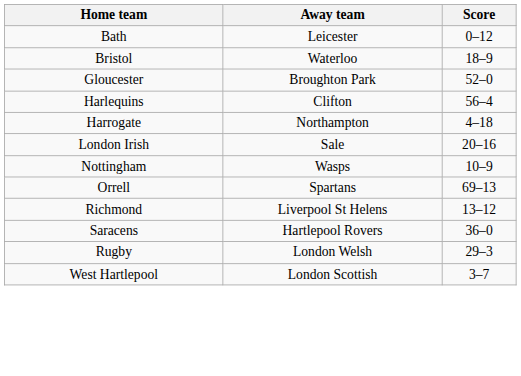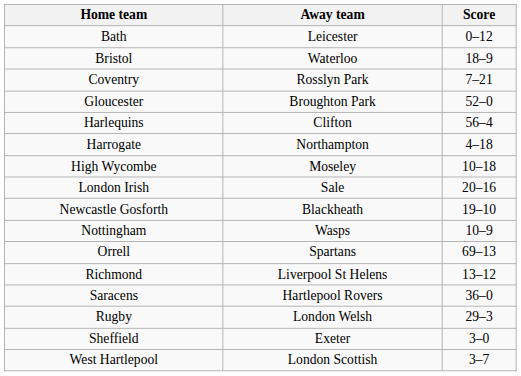 <table class="wikitable" style="text-align: center">
 <tr>
 <th width=250>Home team</th>
 <th width=250>Away team</th>
 <th width=80>Score</th>
 </tr>
 <tr>
 <td>Bath</td>
 <td>Leicester</td>
 <td>0–12</td>
 </tr>
 <tr>
 <td>Bristol</td>
 <td>Waterloo</td>
 <td>18–9</td>
 </tr>
 <tr>
+<td>Coventry</td>
+<td>Rosslyn Park</td>
+<td>7–21</td>
+</tr>
+<tr>
 <td>Gloucester</td>
 <td>Broughton Park</td>
 <td>52–0</td>
 </tr>
 <tr>
 <td>Harlequins</td>
 <td>Clifton</td>
 <td>56–4</td>
 </tr>
 <tr>
 <td>Harrogate</td>
 <td>Northampton</td>
 <td>4–18</td>
 </tr>
 <tr>
+<td>High Wycombe</td>
+<td>Moseley</td>
+<td>10–18</td>
+</tr>
+<tr>
 <td>London Irish</td>
 <td>Sale</td>
 <td>20–16</td>
+</tr>
+<tr>
+<td>Newcastle Gosforth</td>
+<td>Blackheath</td>
+<td>19–10</td>
 </tr>
 <tr>
 <td>Nottingham</td>
 <td>Wasps</td>
 <td>10–9</td>
 </tr>
 <tr>
 <td>Orrell</td>
 <td>Spartans</td>
 <td>69–13</td>
 </tr>
 <tr>
 <td>Richmond</td>
 <td>Liverpool St Helens</td>
 <td>13–12</td>
 </tr>
 <tr>
 <td>Saracens</td>
 <td>Hartlepool Rovers</td>
 <td>36–0</td>
 </tr>
 <tr>
 <td>Rugby</td>
 <td>London Welsh</td>
 <td>29–3</td>
 </tr>
 <tr>
+<td>Sheffield</td>
+<td>Exeter</td>
+<td>3–0</td>
+</tr>
+<tr>
 <td>West Hartlepool</td>
 <td>London Scottish</td>
 <td>3–7</td>
 </tr>
 </table>
